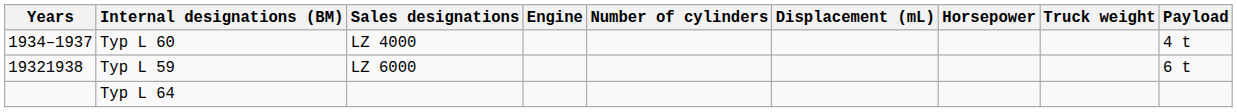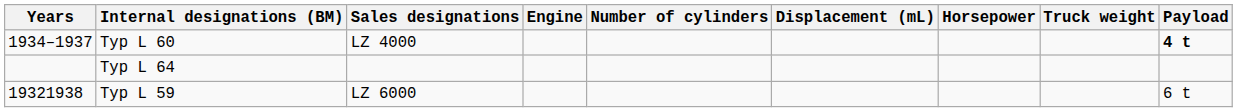 <table class="wikitable sortable" style="text-align: left;">
 <tr>
 <th>Years</th>
 <th>Internal designations (BM)</th>
 <th>Sales designations</th>
 <th>Engine</th>
 <th>Number of cylinders</th>
 <th>Displacement (mL)</th>
 <th>Horsepower</th>
 <th>Truck weight</th>
 <th>Payload</th>
 </tr>
 <tr>
 <td>1934–1937</td>
 <td>Typ L 60</td>
 <td>LZ 4000</td>
 <td></td>
 <td></td>
 <td></td>
 <td></td>
 <td></td>
-<td>4 t</td>
+<td><strong>4 t</strong></td>
+</tr>
+<tr>
+<td></td>
+<td>Typ L 64</td>
+<td></td>
+<td></td>
+<td></td>
+<td></td>
+<td></td>
+<td></td>
+<td></td>
 </tr>
 <tr>
 <td>19321938</td>
 <td>Typ L 59</td>
 <td>LZ 6000</td>
 <td></td>
 <td></td>
 <td></td>
 <td></td>
 <td></td>
 <td>6 t</td>
 </tr>
-<tr>
-<td></td>
-<td>Typ L 64</td>
-<td></td>
-<td></td>
-<td></td>
-<td></td>
-<td></td>
-<td></td>
-<td></td>
-</tr>
 </table>
